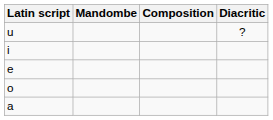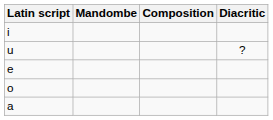 <table class="wikitable">
 <tr>
 <th>Latin script</th>
 <th>Mandombe</th>
 <th>Composition</th>
 <th>Diacritic</th>
 </tr>
 <tr>
+<td>i</td>
+<td align="center"></td>
+<td align="center"> </td>
+<td align="center"></td>
+</tr>
+<tr>
 <td>u</td>
 <td align="center"></td>
 <td align="center"> </td>
 <td align="center">?</td>
-</tr>
-<tr>
-<td>i</td>
-<td align="center"></td>
-<td align="center"> </td>
-<td align="center"></td>
 </tr>
 <tr>
 <td>e</td>
 <td align="center"></td>
 <td align="center"> </td>
 <td align="center"></td>
 </tr>
 <tr>
 <td>o</td>
 <td align="center"></td>
 <td align="center"> </td>
 <td align="center"></td>
 </tr>
 <tr>
 <td>a</td>
 <td align="center"></td>
 <td align="center"> </td>
 <td align="center"></td>
 </tr>
 </table>
